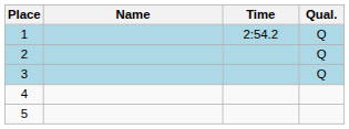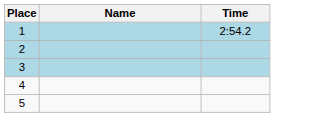 <table class=wikitable style="text-align:center">
 <tr>
 <th width=20>Place</th>
 <th width=220>Name</th>
 <th width=90>Time</th>
-<th width=50>Qual.</th>
 </tr>
 <tr bgcolor=lightblue>
 <td>1</td>
 <td align=left></td>
 <td>2:54.2</td>
-<td>Q</td>
 </tr>
 <tr bgcolor=lightblue>
 <td>2</td>
 <td align=left></td>
 <td></td>
-<td>Q</td>
 </tr>
 <tr bgcolor=lightblue>
 <td>3</td>
 <td align=left></td>
 <td></td>
-<td>Q</td>
 </tr>
 <tr>
 <td>4</td>
 <td align=left></td>
-<td></td>
 <td></td>
 </tr>
 <tr>
 <td>5</td>
 <td align=left></td>
 <td></td>
-<td></td>
 </tr>
 </table>
